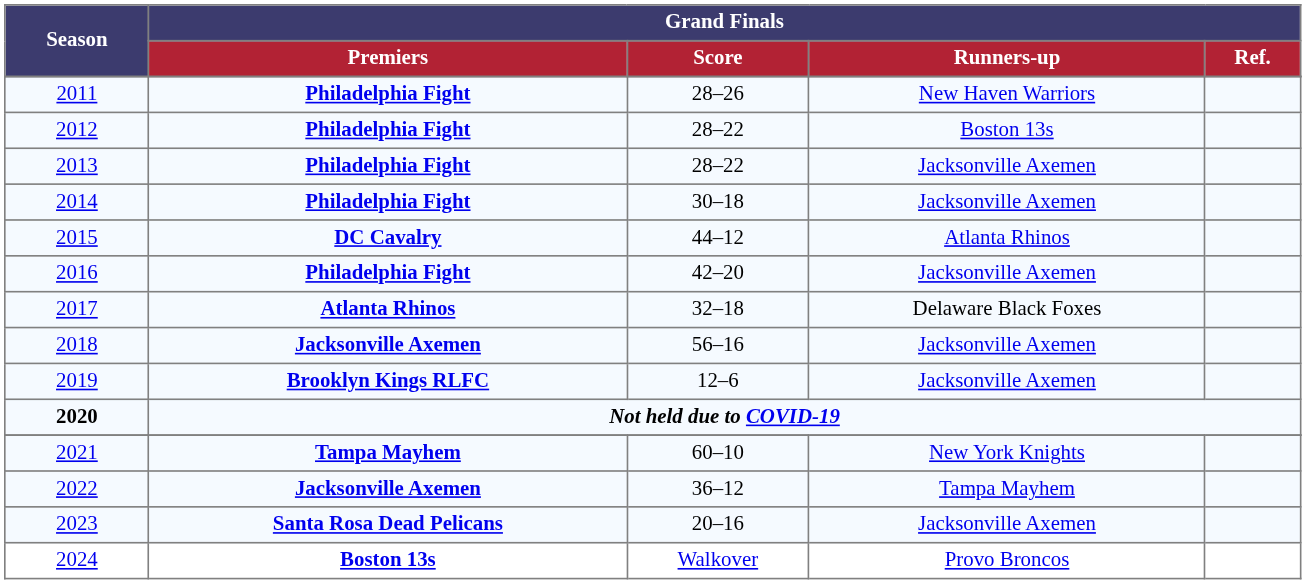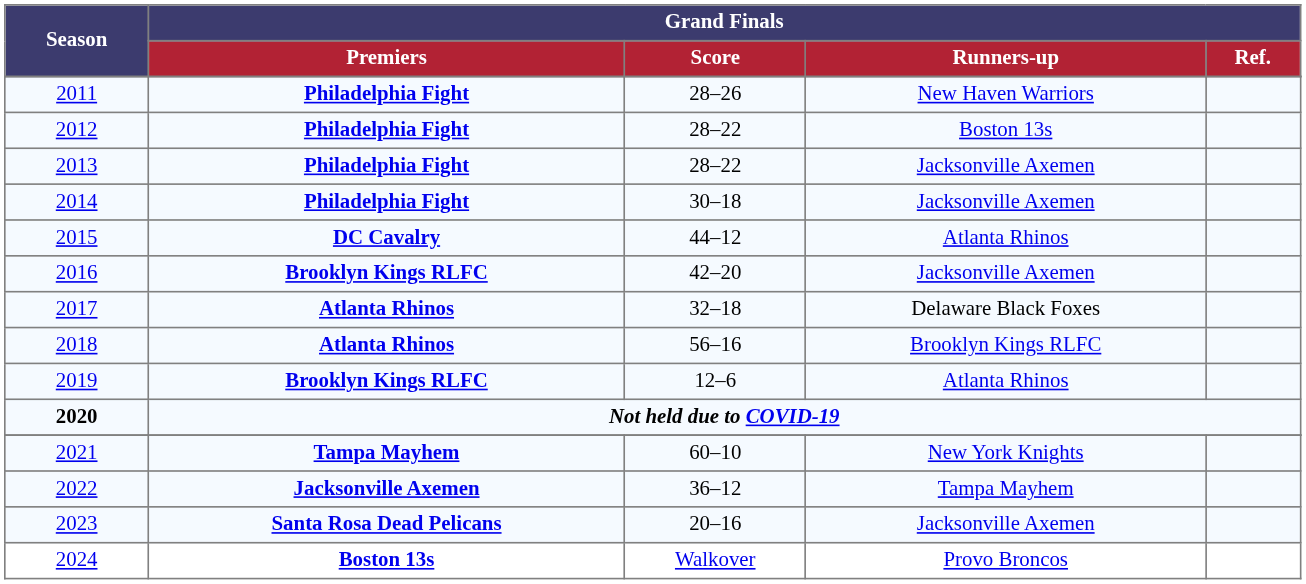 <table border="1" cellpadding="3" cellspacing="0" style="border-collapse:collapse; font-size:80%; width:90%; text-align:center">
 <tr style="background:#3C3B6E;">
 <th rowspan=2 style="color:#FFFFFF;">Season</th>
 <th colspan=4 style="color:#FFFFFF;">Grand Finals</th>
 </tr>
 <tr style="background:#B22234;">
 <th style="color:#FFFFFF;" "width:21%;">Premiers</th>
 <th style="color:#FFFFFF;" "width:6%;">Score</th>
 <th style="color:#FFFFFF;" "width:21%;">Runners-up</th>
 <th style="color:#FFFFFF;">Ref.</th>
 </tr>
 <tr style="background:white;">
 </tr>
 <tr style="background:#f5faff;">
 <td><a href='#'>2011</a></td>
 <td> <strong><a href='#'>Philadelphia Fight</a></strong></td>
 <td align=center>28–26</td>
 <td> <a href='#'>New Haven Warriors</a></td>
 <td align=center></td>
 </tr>
 <tr style="background:#f5faff;">
 <td><a href='#'>2012</a></td>
 <td> <strong><a href='#'>Philadelphia Fight</a></strong></td>
 <td align=center>28–22</td>
 <td> <a href='#'>Boston 13s</a></td>
 <td align=center></td>
 </tr>
 <tr style="background:#f5faff;">
 <td><a href='#'>2013</a></td>
 <td> <strong><a href='#'>Philadelphia Fight</a></strong></td>
 <td align=center>28–22</td>
 <td> <a href='#'>Jacksonville Axemen</a></td>
 <td align=center></td>
 </tr>
 <tr style="background:#f5faff;">
 <td><a href='#'>2014</a></td>
 <td> <strong><a href='#'>Philadelphia Fight</a></strong></td>
 <td align=center>30–18</td>
 <td> <a href='#'>Jacksonville Axemen</a></td>
 <td align=center></td>
 </tr>
 <tr style="background:#f5faff;">
 <td><a href='#'>2015</a></td>
 <td><strong> <a href='#'>DC Cavalry</a></strong></td>
 <td align=center>44–12</td>
 <td> <a href='#'>Atlanta Rhinos</a></td>
 <td align=center></td>
 </tr>
 <tr style="background:#f5faff;">
 <td><a href='#'>2016</a></td>
-<td> <strong><a href='#'>Philadelphia Fight</a></strong></td>
+<td> <strong><a href='#'>Brooklyn Kings RLFC</a></strong></td>
 <td>42–20</td>
 <td> <a href='#'>Jacksonville Axemen</a></td>
 <td align=center></td>
 </tr>
 <tr style="background:#f5faff;">
 <td><a href='#'>2017</a></td>
 <td> <strong><a href='#'>Atlanta Rhinos</a></strong></td>
 <td>32–18</td>
 <td> Delaware Black Foxes</td>
 <td align=center></td>
 </tr>
 <tr style="background:#f5faff;">
 <td><a href='#'>2018</a></td>
-<td> <strong><a href='#'>Jacksonville Axemen</a></strong></td>
+<td> <strong><a href='#'>Atlanta Rhinos</a></strong></td>
 <td>56–16</td>
-<td> <a href='#'>Jacksonville Axemen</a></td>
+<td> <a href='#'>Brooklyn Kings RLFC</a></td>
 <td align=center></td>
 </tr>
 <tr style="background:#f5faff;">
 <td><a href='#'>2019</a></td>
 <td> <strong><a href='#'>Brooklyn Kings RLFC</a></strong></td>
 <td>12–6</td>
-<td> <a href='#'>Jacksonville Axemen</a></td>
+<td> <a href='#'>Atlanta Rhinos</a></td>
 <td align=center></td>
 </tr>
 <tr style="background:#f5faff;">
 <th>2020</th>
 <th colspan="4" align="center"><em>Not held due to <a href='#'>COVID-19</a></em></th>
 </tr>
 <tr>
 </tr>
 <tr style="background:#f5faff;">
 <td><a href='#'>2021</a></td>
 <td> <strong><a href='#'>Tampa Mayhem</a></strong></td>
 <td style="text-align:center;">60–10</td>
 <td> <a href='#'>New York Knights</a></td>
 <td align=center></td>
 </tr>
 <tr style="background:#f5faff;">
 <td><a href='#'>2022</a></td>
 <td> <strong><a href='#'>Jacksonville Axemen</a></strong></td>
 <td style="text-align:center;">36–12</td>
 <td> <a href='#'>Tampa Mayhem</a></td>
 <td align=center></td>
 </tr>
 <tr style="background:#f5faff;">
 <td><a href='#'>2023</a></td>
 <td> <strong><a href='#'>Santa Rosa Dead Pelicans</a></strong></td>
 <td>20–16</td>
 <td> <a href='#'>Jacksonville Axemen</a></td>
 <td align=center></td>
 </tr>
 <tr -style="background:#f5faff;">
 <td><a href='#'>2024</a></td>
 <td> <strong><a href='#'>Boston 13s</a></strong></td>
 <td><a href='#'>Walkover</a></td>
 <td><strong></strong> <a href='#'>Provo Broncos</a></td>
 <td align=center></td>
 </tr>
 </table>
